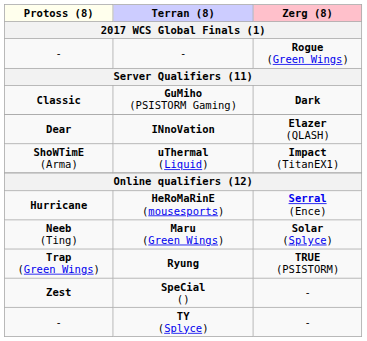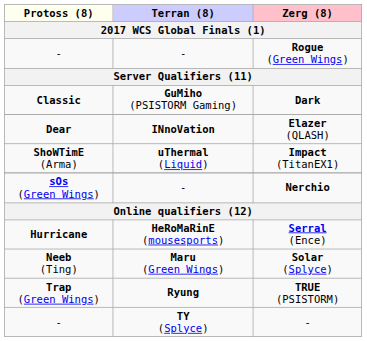 <table class="wikitable participantstable" width="35%" style="text-align:center">
 <tr>
 <th style="background-color:#FFFFED;">Protoss (8)</th>
 <th style="background-color:#CCCCFF;">Terran (8)</th>
 <th style="background-color:#FFC0CB;">Zerg (8)</th>
 </tr>
 <tr>
 <th colspan="3">2017 WCS Global Finals (1)</th>
 </tr>
 <tr>
 <td>-</td>
 <td>-</td>
 <td><strong>Rogue</strong><br>(<a href='#'>Green Wings</a>)</td>
 </tr>
 <tr>
 <th colspan="3">Server Qualifiers (11)</th>
 </tr>
 <tr>
 <td><strong>Classic</strong><br></td>
 <td><strong>GuMiho</strong><br>(PSISTORM Gaming)</td>
 <td><strong>Dark</strong><br></td>
 </tr>
 <tr>
 </tr>
 <tr>
 <td><strong>Dear</strong><br></td>
 <td><strong>INnoVation</strong><br></td>
 <td><strong>Elazer</strong><br>(QLASH)</td>
 </tr>
 <tr>
 <td><strong>ShoWTimE</strong><br>(Arma)</td>
 <td><strong>uThermal</strong><br>(<a href='#'>Liquid</a>)</td>
 <td><strong>Impact</strong><br>(TitanEX1)</td>
 </tr>
 <tr>
 </tr>
 <tr>
+<td><strong><a href='#'>sOs</a></strong><br>(<a href='#'>Green Wings</a>)</td>
+<td>-</td>
+<td><strong>Nerchio</strong><br></td>
+</tr>
+<tr>
 <th colspan="3">Online qualifiers (12)</th>
 </tr>
 <tr>
 <td><strong>Hurricane</strong><br></td>
 <td><strong>HeRoMaRinE</strong><br>(<a href='#'>mousesports</a>)</td>
 <td><strong><a href='#'>Serral</a></strong><br>(Ence)</td>
 </tr>
 <tr>
 <td><strong>Neeb</strong><br>(Ting)</td>
 <td><strong>Maru</strong><br>(<a href='#'>Green Wings</a>)</td>
 <td><strong>Solar</strong><br>(<a href='#'>Splyce</a>)</td>
 </tr>
 <tr>
 <td><strong>Trap</strong><br>(<a href='#'>Green Wings</a>)</td>
 <td><strong>Ryung</strong><br></td>
 <td><strong>TRUE</strong><br>(PSISTORM)</td>
 </tr>
 <tr>
-<td><strong>Zest</strong><br></td>
-<td><strong>SpeCial</strong><br>()</td>
-<td>-</td>
-</tr>
-<tr>
 <td>-</td>
 <td><strong>TY</strong><br>(<a href='#'>Splyce</a>)</td>
 <td>-</td>
 </tr>
 </table>
